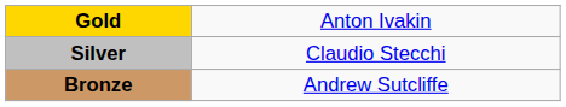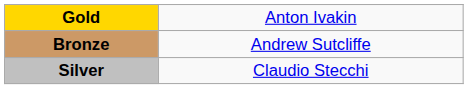 <table class="wikitable" style="text-align:center; " width="35%">
 <tr>
 <td bgcolor="gold"><strong>Gold</strong></td>
 <td><a href='#'>Anton Ivakin</a><br>  <small><em></em></small></td>
 </tr>
 <tr>
+<td bgcolor="CC9966"><strong>Bronze</strong></td>
+<td><a href='#'>Andrew Sutcliffe</a><br>  <small><em></em></small></td>
+</tr>
+<tr>
 <td bgcolor="silver"><strong>Silver</strong></td>
 <td><a href='#'>Claudio Stecchi</a><br>  <small><em></em></small></td>
 </tr>
-<tr>
-<td bgcolor="CC9966"><strong>Bronze</strong></td>
-<td><a href='#'>Andrew Sutcliffe</a><br>  <small><em></em></small></td>
-</tr>
 </table>
